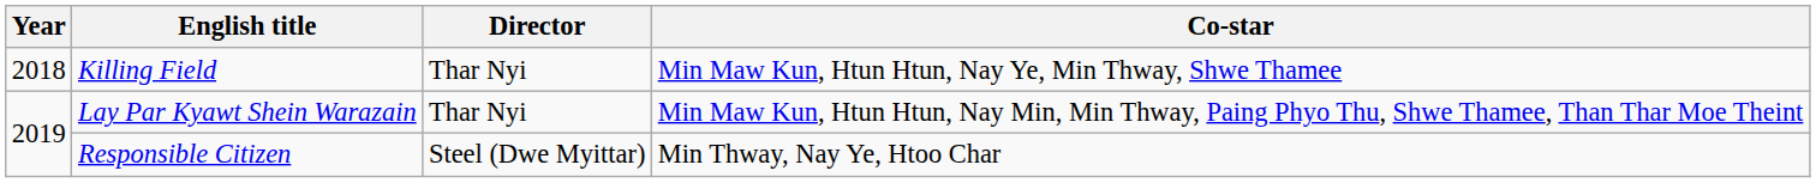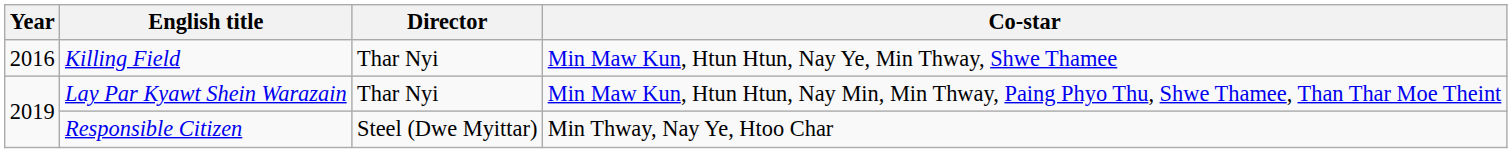 <table class="wikitable sortable">
 <tr>
 <th>Year</th>
 <th>English title</th>
 <th>Director</th>
 <th>Co-star</th>
 </tr>
 <tr>
-<td>2018</td>
+<td>2016</td>
 <td><em><a href='#'>Killing Field</a></em></td>
 <td>Thar Nyi</td>
 <td><a href='#'>Min Maw Kun</a>, Htun Htun, Nay Ye, Min Thway, <a href='#'>Shwe Thamee</a></td>
 </tr>
 <tr>
 <td rowspan="2">2019</td>
 <td><em><a href='#'>Lay Par Kyawt Shein Warazain</a></em></td>
 <td>Thar Nyi</td>
 <td><a href='#'>Min Maw Kun</a>, Htun Htun, Nay Min, Min Thway, <a href='#'>Paing Phyo Thu</a>, <a href='#'>Shwe Thamee</a>, <a href='#'>Than Thar Moe Theint</a></td>
 </tr>
 <tr>
 <td><em><a href='#'>Responsible Citizen</a></em></td>
 <td>Steel (Dwe Myittar)</td>
 <td>Min Thway, Nay Ye, Htoo Char</td>
 </tr>
 </table>
